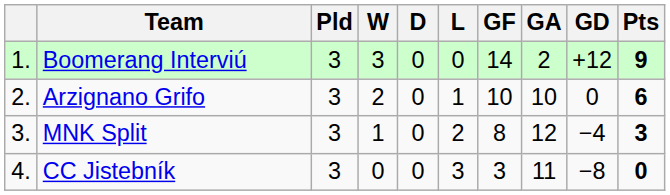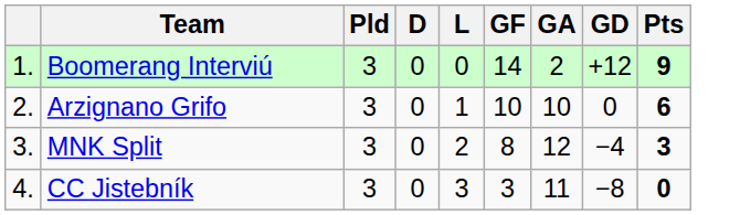 <table class=wikitable style="text-align:center">
 <tr>
 <th width=15></th>
 <th width=180>Team</th>
 <th width=20>Pld</th>
-<th width=20>W</th>
 <th width=20>D</th>
 <th width=20>L</th>
 <th width=20>GF</th>
 <th width=20>GA</th>
 <th width=20>GD</th>
 <th width=20>Pts</th>
 </tr>
 <tr bgcolor=#ccffcc>
 <td>1.</td>
 <td align=left> <a href='#'>Boomerang Interviú</a></td>
-<td>3</td>
 <td>3</td>
 <td>0</td>
 <td>0</td>
 <td>14</td>
 <td>2</td>
 <td>+12</td>
 <td><strong>9</strong></td>
 </tr>
 <tr>
 <td>2.</td>
 <td align=left> <a href='#'>Arzignano Grifo</a></td>
 <td>3</td>
-<td>2</td>
 <td>0</td>
 <td>1</td>
 <td>10</td>
 <td>10</td>
 <td>0</td>
 <td><strong>6</strong></td>
 </tr>
 <tr>
 <td>3.</td>
 <td align=left> <a href='#'>MNK Split</a></td>
 <td>3</td>
-<td>1</td>
 <td>0</td>
 <td>2</td>
 <td>8</td>
 <td>12</td>
 <td>−4</td>
 <td><strong>3</strong></td>
 </tr>
 <tr>
 <td>4.</td>
 <td align=left> <a href='#'>CC Jistebník</a></td>
 <td>3</td>
 <td>0</td>
-<td>0</td>
 <td>3</td>
 <td>3</td>
 <td>11</td>
 <td>−8</td>
 <td><strong>0</strong></td>
 </tr>
 </table>
